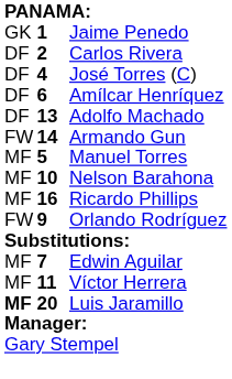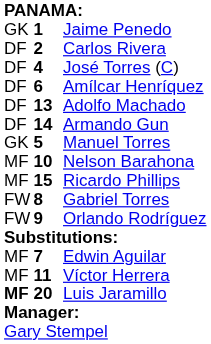 <table style="font-size: 90%" cellspacing="0" cellpadding="0">
 <tr>
 <td colspan=4><br><strong>PANAMA:</strong></td>
 </tr>
 <tr>
 <th width="25"></th>
 <th width="25"></th>
 </tr>
 <tr>
 <td>GK</td>
 <td><strong>1</strong></td>
 <td><a href='#'>Jaime Penedo</a></td>
 </tr>
 <tr>
 <td>DF</td>
 <td><strong>2</strong></td>
 <td><a href='#'>Carlos Rivera</a></td>
 </tr>
 <tr>
 <td>DF</td>
 <td><strong>4</strong></td>
 <td><a href='#'>José Torres</a> (<a href='#'>C</a>)</td>
 </tr>
 <tr>
 <td>DF</td>
 <td><strong>6</strong></td>
 <td><a href='#'>Amílcar Henríquez</a></td>
 </tr>
 <tr>
 <td>DF</td>
 <td><strong>13</strong></td>
 <td><a href='#'>Adolfo Machado</a></td>
 </tr>
 <tr>
-<td>FW</td>
+<td>DF</td>
 <td><strong>14</strong></td>
 <td><a href='#'>Armando Gun</a></td>
 </tr>
 <tr>
-<td>MF</td>
+<td>GK</td>
 <td><strong>5</strong></td>
 <td><a href='#'>Manuel Torres</a></td>
 <td></td>
 </tr>
 <tr>
 <td>MF</td>
 <td><strong>10</strong></td>
 <td><a href='#'>Nelson Barahona</a></td>
 <td></td>
 <td></td>
 </tr>
 <tr>
 <td>MF</td>
-<td><strong>16</strong></td>
+<td><strong>15</strong></td>
 <td><a href='#'>Ricardo Phillips</a></td>
+</tr>
+<tr>
+<td>FW</td>
+<td><strong>8</strong></td>
+<td><a href='#'>Gabriel Torres</a></td>
+<td></td>
+<td></td>
 </tr>
 <tr>
 <td>FW</td>
 <td><strong>9</strong></td>
 <td><a href='#'>Orlando Rodríguez</a></td>
 <td></td>
 <td></td>
 </tr>
 <tr>
 <td colspan=3><strong>Substitutions:</strong></td>
 </tr>
 <tr>
 <td>MF</td>
 <td><strong>7</strong></td>
 <td><a href='#'>Edwin Aguilar</a></td>
 <td></td>
 <td></td>
 </tr>
 <tr>
 <td>MF</td>
 <td><strong>11</strong></td>
 <td><a href='#'>Víctor Herrera</a></td>
 <td></td>
 <td></td>
 </tr>
 <tr>
 <td><strong>MF</strong></td>
 <td><strong>20</strong></td>
 <td><a href='#'>Luis Jaramillo</a></td>
 <td></td>
 <td></td>
 </tr>
 <tr>
 <td colspan=3><strong>Manager:</strong></td>
 </tr>
 <tr>
 <td colspan=3> <a href='#'>Gary Stempel</a></td>
 </tr>
 </table>
